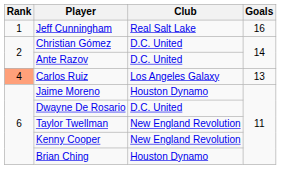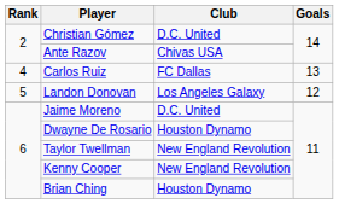 <table class="wikitable" style="text-align:center">
 <tr>
 <th>Rank</th>
 <th>Player</th>
 <th>Club</th>
 <th>Goals</th>
-</tr>
-<tr>
-<td>1</td>
-<td align="left"> <a href='#'>Jeff Cunningham</a></td>
-<td align="left"><a href='#'>Real Salt Lake</a></td>
-<td>16</td>
 </tr>
 <tr>
 <td rowspan="2">2</td>
 <td align="left"> <a href='#'>Christian Gómez</a></td>
 <td align="left"><a href='#'>D.C. United</a></td>
 <td rowspan="2">14</td>
 </tr>
 <tr>
 <td align="left"> <a href='#'>Ante Razov</a></td>
-<td align="left"><a href='#'>D.C. United</a></td>
+<td align="left"><a href='#'>Chivas USA</a></td>
 </tr>
 <tr>
-<td style="background: lightsalmon;">4</td>
+<td>4</td>
 <td align="left"> <a href='#'>Carlos Ruiz</a></td>
+<td align="left"><a href='#'>FC Dallas</a></td>
+<td>13</td>
+</tr>
+<tr>
+<td>5</td>
+<td align="left"> <a href='#'>Landon Donovan</a></td>
 <td align="left"><a href='#'>Los Angeles Galaxy</a></td>
-<td>13</td>
+<td>12</td>
 </tr>
 <tr>
 <td rowspan="5">6</td>
 <td align="left"> <a href='#'>Jaime Moreno</a></td>
-<td align="left"><a href='#'>Houston Dynamo</a></td>
+<td align="left"><a href='#'>D.C. United</a></td>
 <td rowspan="5">11</td>
 </tr>
 <tr>
 <td align="left"> <a href='#'>Dwayne De Rosario</a></td>
-<td align="left"><a href='#'>D.C. United</a></td>
+<td align="left"><a href='#'>Houston Dynamo</a></td>
 </tr>
 <tr>
 <td align="left"> <a href='#'>Taylor Twellman</a></td>
 <td align="left"><a href='#'>New England Revolution</a></td>
 </tr>
 <tr>
 <td align="left"> <a href='#'>Kenny Cooper</a></td>
 <td align="left"><a href='#'>New England Revolution</a></td>
 </tr>
 <tr>
 <td align="left"> <a href='#'>Brian Ching</a></td>
 <td align="left"><a href='#'>Houston Dynamo</a></td>
 </tr>
 </table>
